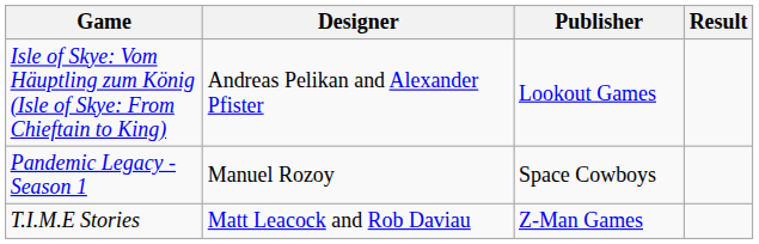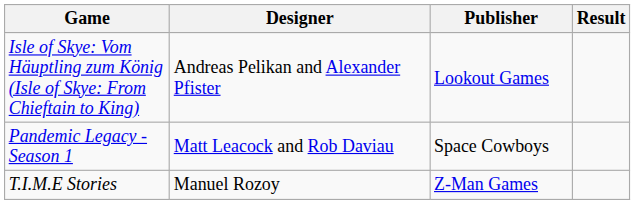 <table class="wikitable">
 <tr>
 <th style="width:140px;">Game</th>
 <th style="width:225px;">Designer</th>
 <th style="width:120px;">Publisher</th>
 <th>Result</th>
 </tr>
 <tr>
 <td><em><a href='#'>Isle of Skye: Vom Häuptling zum König (Isle of Skye: From Chieftain to King)</a></em></td>
 <td>Andreas Pelikan and <a href='#'>Alexander Pfister</a></td>
 <td><a href='#'>Lookout Games</a></td>
 <td></td>
 </tr>
 <tr>
 <td><a href='#'><em>Pandemic Legacy - Season 1</em></a></td>
-<td>Manuel Rozoy</td>
+<td><a href='#'>Matt Leacock</a> and <a href='#'>Rob Daviau</a></td>
 <td>Space Cowboys</td>
 <td></td>
 </tr>
 <tr>
 <td><em>T.I.M.E Stories</em></td>
-<td><a href='#'>Matt Leacock</a> and <a href='#'>Rob Daviau</a></td>
+<td>Manuel Rozoy</td>
 <td><a href='#'>Z-Man Games</a></td>
 <td></td>
 </tr>
 </table>
